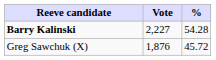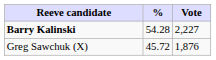 <table class="wikitable">
 <tr>
 <th style="background:#ddf; width:200px;">Reeve candidate</th>
+<th style="background:#ddf; width:30px;">%</th>
 <th style="background:#ddf; width:50px;">Vote</th>
-<th style="background:#ddf; width:30px;">%</th>
 </tr>
 <tr>
 <td><strong>Barry Kalinski</strong></td>
+<td>54.28</td>
 <td>2,227</td>
-<td>54.28</td>
 </tr>
 <tr>
 <td>Greg Sawchuk (X)</td>
+<td>45.72</td>
 <td>1,876</td>
-<td>45.72</td>
 </tr>
 </table>
